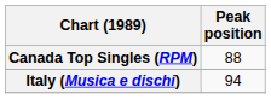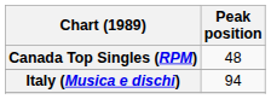 <table class="wikitable sortable plainrowheaders" style="text-align:center">
 <tr>
 <th scope="col">Chart (1989)</th>
 <th scope="col">Peak<br>position</th>
 </tr>
 <tr>
 <th scope="row">Canada Top Singles (<em><a href='#'>RPM</a></em>)</th>
-<td>88</td>
+<td>48</td>
 </tr>
 <tr>
 </tr>
 <tr>
 <th scope="row">Italy (<em><a href='#'>Musica e dischi</a></em>)</th>
 <td>94</td>
 </tr>
 <tr>
 </tr>
 <tr>
 </tr>
 </table>
